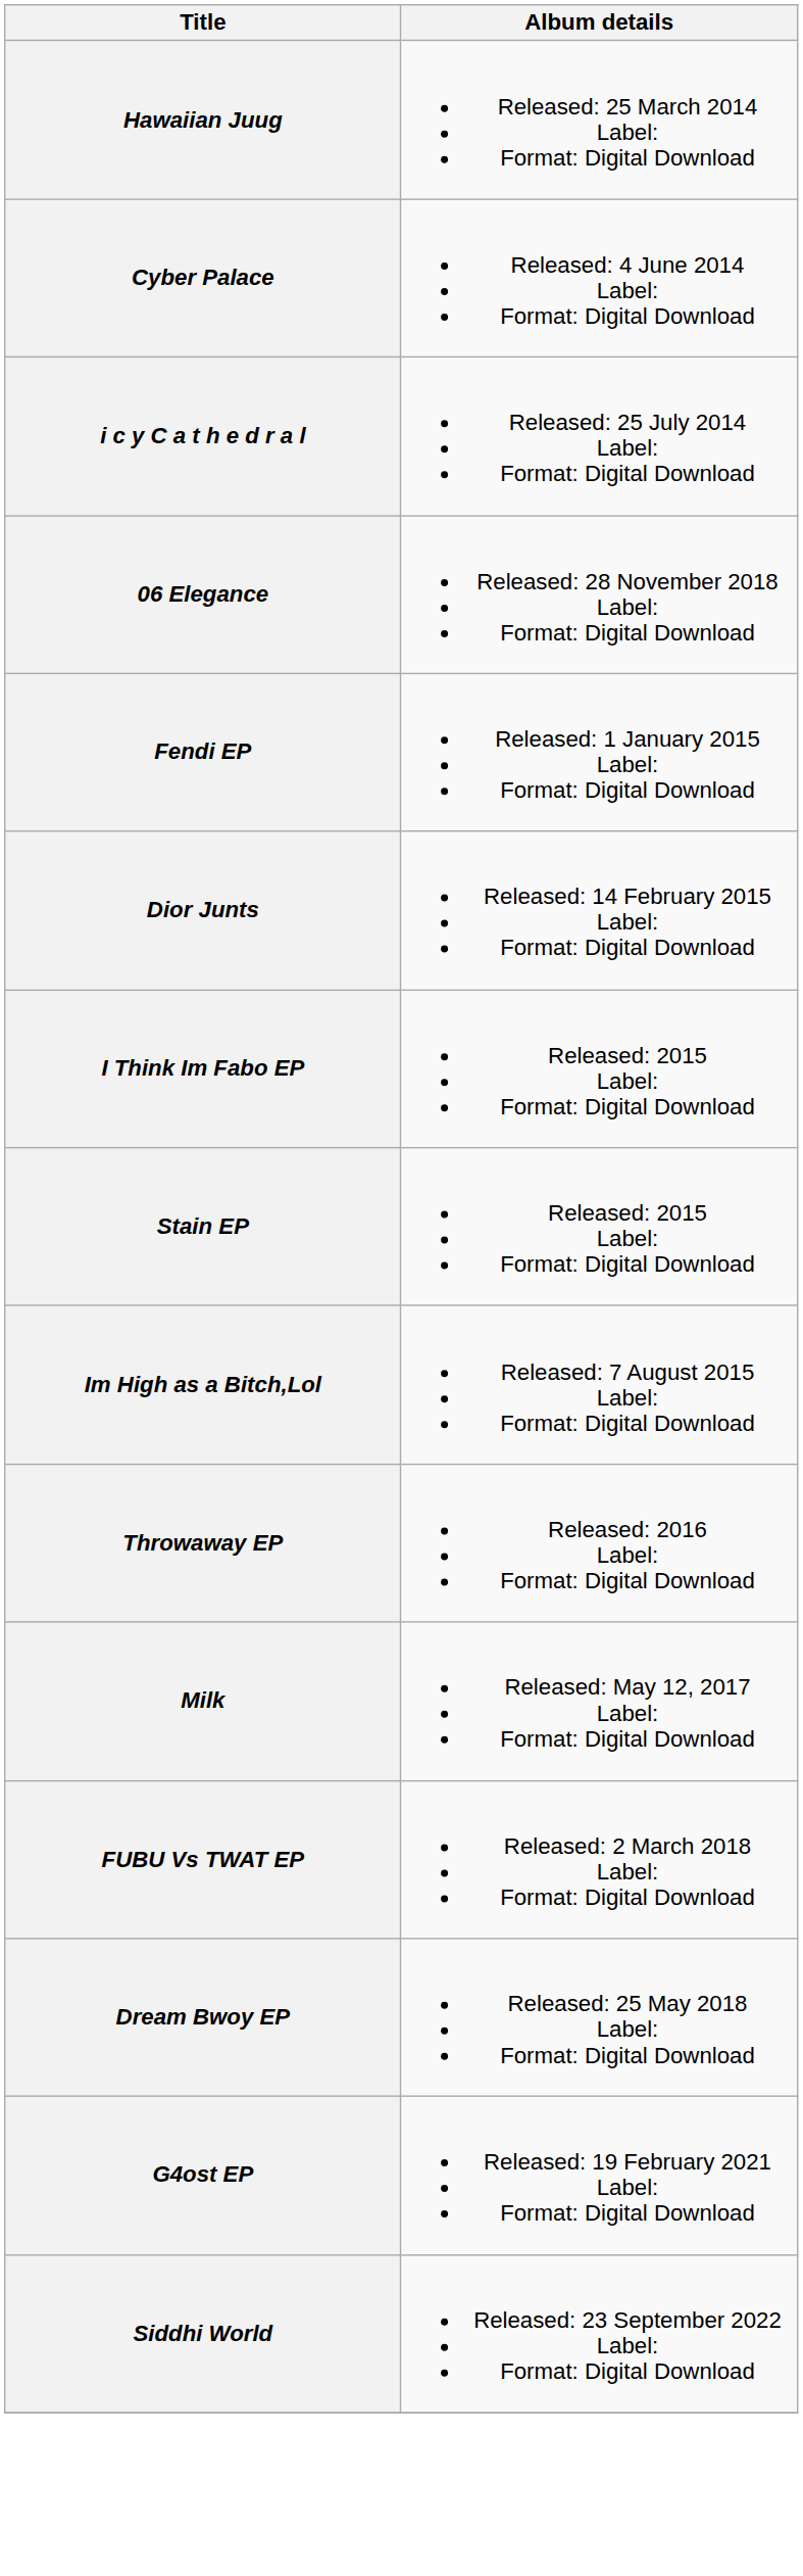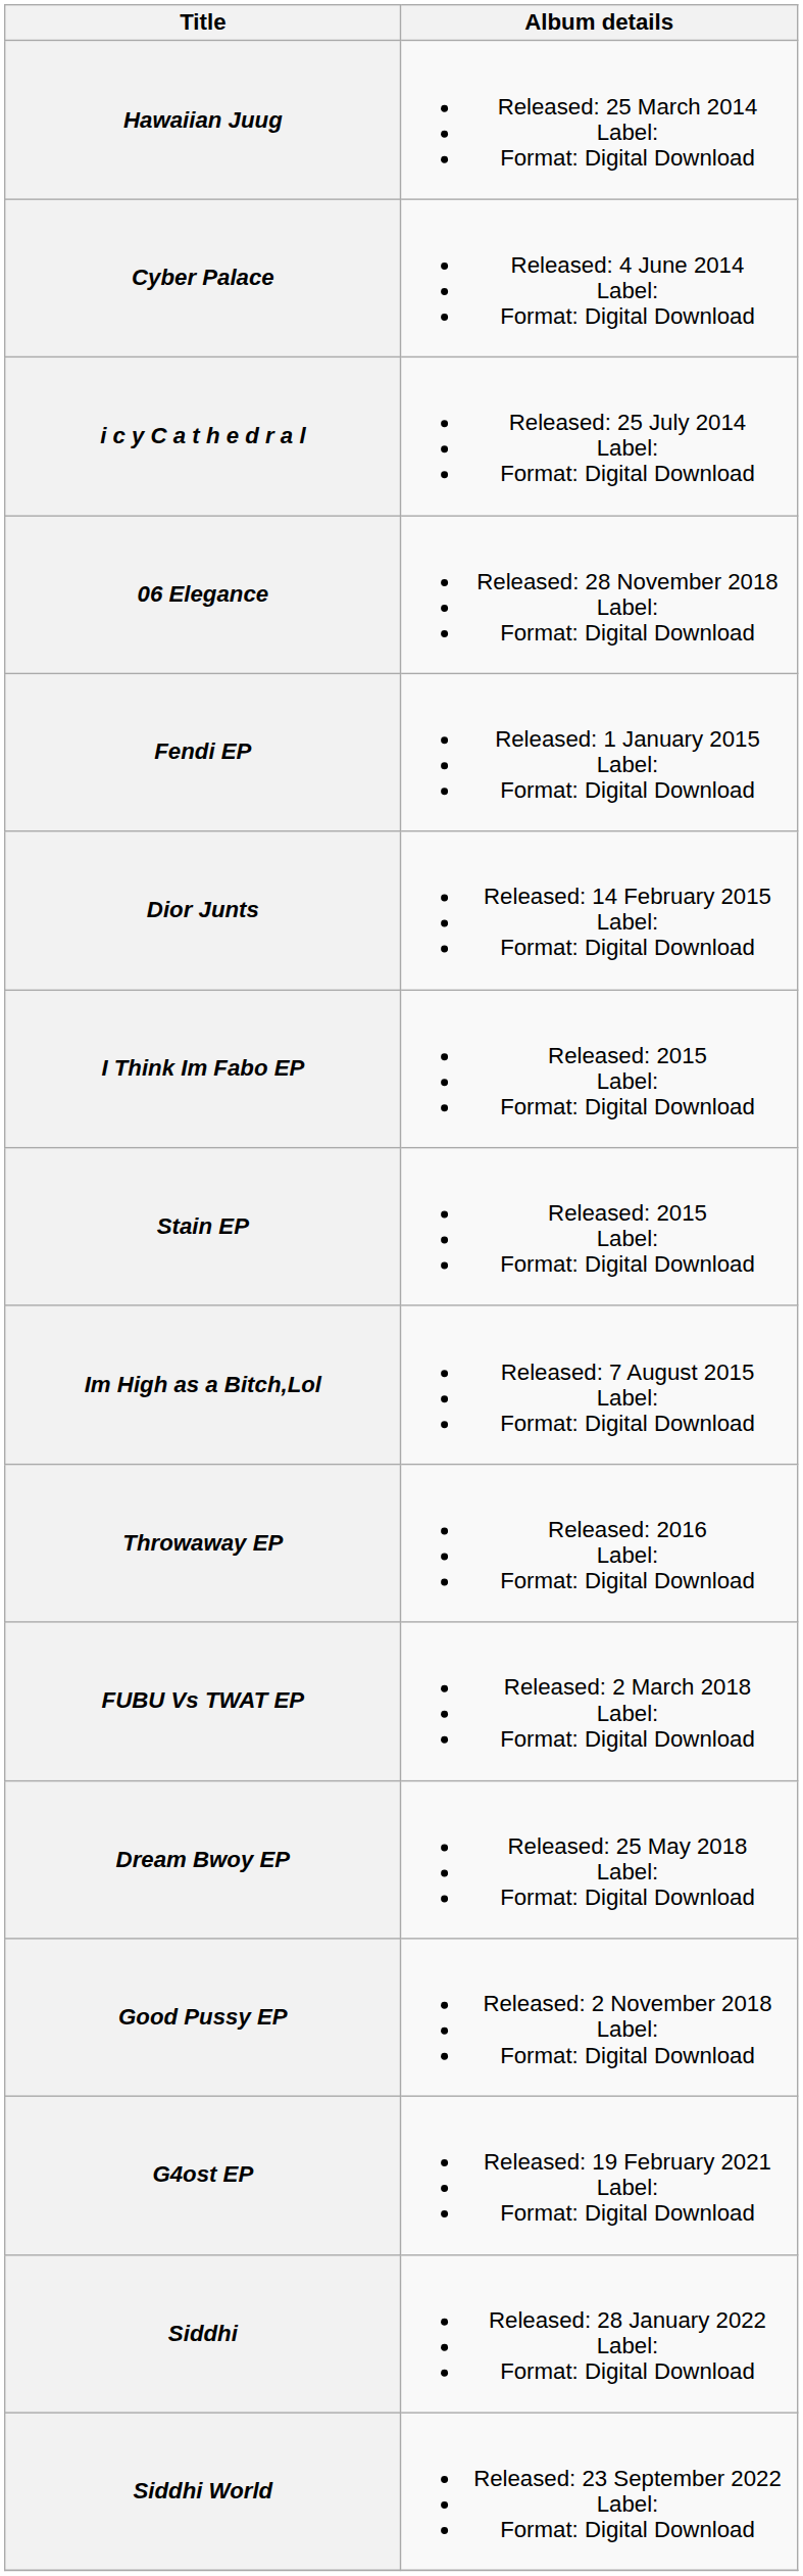 <table class="wikitable plainrowheaders" style="text-align:center;">
 <tr>
 <th scope="col" style="width:17em;">Title</th>
 <th scope="col" style="width:17em;">Album details</th>
 </tr>
 <tr>
 <th scope="row"><em>Hawaiian Juug</em></th>
 <td><br><ul><li>Released: 25 March 2014</li><li>Label:</li><li>Format: Digital Download</li></ul></td>
 </tr>
 <tr>
 <th scope="row"><em>Cyber Palace</em></th>
 <td><br><ul><li>Released: 4 June 2014</li><li>Label:</li><li>Format: Digital Download</li></ul></td>
 </tr>
 <tr>
 <th scope="row"><em>i c y C a t h e d r a l</em></th>
 <td><br><ul><li>Released: 25 July 2014</li><li>Label:</li><li>Format: Digital Download</li></ul></td>
 </tr>
 <tr>
 <th scope="row"><em>06 Elegance</em></th>
 <td><br><ul><li>Released: 28 November 2018</li><li>Label:</li><li>Format: Digital Download</li></ul></td>
 </tr>
 <tr>
 <th scope="row"><em>Fendi EP</em></th>
 <td><br><ul><li>Released: 1 January 2015</li><li>Label:</li><li>Format: Digital Download</li></ul></td>
 </tr>
 <tr>
 <th scope="row"><em>Dior Junts</em></th>
 <td><br><ul><li>Released: 14 February 2015</li><li>Label:</li><li>Format: Digital Download</li></ul></td>
 </tr>
 <tr>
 <th scope="row"><em> I Think Im Fabo EP</em></th>
 <td><br><ul><li>Released: 2015</li><li>Label:</li><li>Format: Digital Download</li></ul></td>
 </tr>
 <tr>
 <th scope="row"><em>Stain EP</em></th>
 <td><br><ul><li>Released: 2015</li><li>Label:</li><li>Format: Digital Download</li></ul></td>
 </tr>
 <tr>
 <th scope="row"><em>Im High as a Bitch,Lol</em></th>
 <td><br><ul><li>Released: 7 August 2015</li><li>Label:</li><li>Format: Digital Download</li></ul></td>
 </tr>
 <tr>
 <th scope="row"><em>Throwaway EP</em></th>
 <td><br><ul><li>Released: 2016</li><li>Label:</li><li>Format: Digital Download</li></ul></td>
 </tr>
 <tr>
-<th scope="row"><em>Milk</em></th>
-<td><br><ul><li>Released: May 12, 2017</li><li>Label:</li><li>Format: Digital Download</li></ul></td>
-</tr>
-<tr>
 <th scope="row"><em>FUBU Vs TWAT EP</em></th>
 <td><br><ul><li>Released: 2 March 2018</li><li>Label:</li><li>Format: Digital Download</li></ul></td>
 </tr>
 <tr>
 <th scope="row"><em>Dream Bwoy EP</em></th>
 <td><br><ul><li>Released: 25 May 2018</li><li>Label:</li><li>Format: Digital Download</li></ul></td>
 </tr>
 <tr>
+<th scope="row"><em>Good Pussy EP</em></th>
+<td><br><ul><li>Released: 2 November 2018</li><li>Label:</li><li>Format: Digital Download</li></ul></td>
+</tr>
+<tr>
 <th scope="row"><em>G4ost EP</em></th>
 <td><br><ul><li>Released: 19 February 2021</li><li>Label:</li><li>Format: Digital Download</li></ul></td>
+</tr>
+<tr>
+<th scope="row"><em>Siddhi</em></th>
+<td><br><ul><li>Released: 28 January 2022</li><li>Label:</li><li>Format: Digital Download</li></ul></td>
 </tr>
 <tr>
 <th scope="row"><em>Siddhi World</em></th>
 <td><br><ul><li>Released: 23 September 2022</li><li>Label:</li><li>Format: Digital Download</li></ul></td>
 </tr>
 <tr>
 </tr>
 </table>
